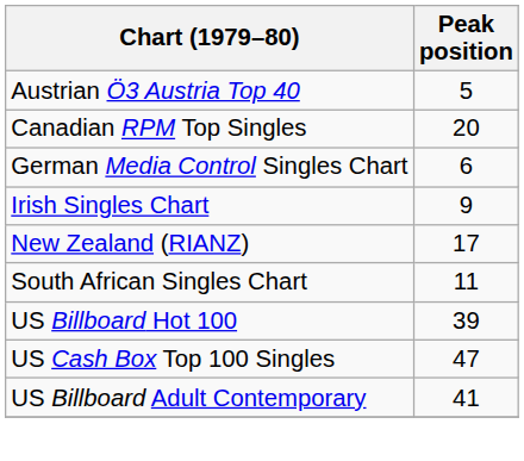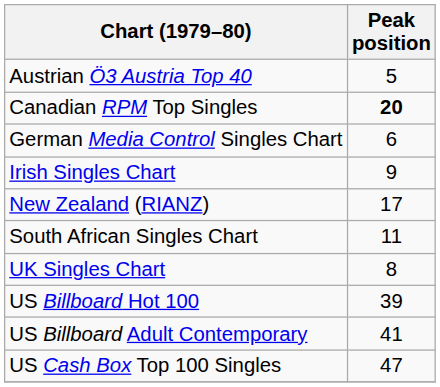 <table class="wikitable sortable">
 <tr>
 <th>Chart (1979–80)</th>
 <th>Peak<br>position</th>
 </tr>
 <tr>
 <td>Austrian <em><a href='#'>Ö3 Austria Top 40</a></em></td>
 <td align="center">5</td>
 </tr>
 <tr>
 <td>Canadian <a href='#'><em>RPM</em></a> Top Singles</td>
-<td align="center">20</td>
+<td align="center"><strong>20</strong></td>
 </tr>
 <tr>
 <td>German <em><a href='#'>Media Control</a></em> Singles Chart</td>
 <td align="center">6</td>
 </tr>
 <tr>
 <td><a href='#'>Irish Singles Chart</a></td>
 <td align="center">9</td>
 </tr>
 <tr>
 <td><a href='#'>New Zealand</a> (<a href='#'>RIANZ</a>)</td>
 <td style="text-align:center;">17</td>
 </tr>
 <tr>
 <td>South African Singles Chart</td>
 <td style="text-align:center;">11</td>
 </tr>
 <tr>
+<td><a href='#'>UK Singles Chart</a></td>
+<td align="center">8</td>
+</tr>
+<tr>
 <td>US <a href='#'><em>Billboard</em> Hot 100</a></td>
 <td align="center">39</td>
+</tr>
+<tr>
+<td>US <em>Billboard</em> <a href='#'>Adult Contemporary</a></td>
+<td align="center">41</td>
 </tr>
 <tr>
 <td>US <em><a href='#'>Cash Box</a></em> Top 100 Singles</td>
 <td align="center">47</td>
 </tr>
 <tr>
-<td>US <em>Billboard</em> <a href='#'>Adult Contemporary</a></td>
-<td align="center">41</td>
-</tr>
-<tr>
 </tr>
 </table>
